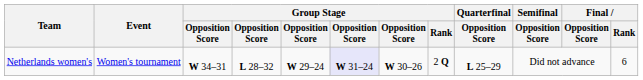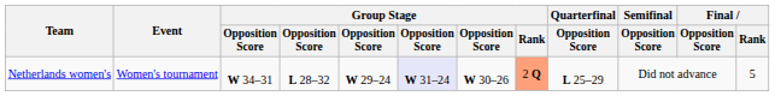 <table class="wikitable" style="font-size:90%">
 <tr>
 <th rowspan=2>Team</th>
 <th rowspan=2>Event</th>
 <th colspan=6>Group Stage</th>
 <th>Quarterfinal</th>
 <th>Semifinal</th>
 <th colspan=2>Final / </th>
 </tr>
 <tr style="font-size:95%">
 <th>Opposition<br>Score</th>
 <th>Opposition<br>Score</th>
 <th>Opposition<br>Score</th>
 <th>Opposition<br>Score</th>
 <th>Opposition<br>Score</th>
 <th>Rank</th>
 <th>Opposition<br>Score</th>
 <th>Opposition<br>Score</th>
 <th>Opposition<br>Score</th>
 <th>Rank</th>
 </tr>
 <tr align=center>
 <td align=left><a href='#'>Netherlands women's</a></td>
 <td align=left><a href='#'>Women's tournament</a></td>
 <td><br><strong>W</strong> 34–31</td>
 <td><br><strong>L</strong> 28–32</td>
 <td><br><strong>W</strong> 29–24</td>
 <td style="background: lavender;"><br><strong>W</strong> 31–24</td>
 <td><br><strong>W</strong> 30–26</td>
-<td>2 <strong>Q</strong></td>
+<td style="background: lightsalmon;">2 <strong>Q</strong></td>
 <td><br><strong>L</strong> 25–29</td>
 <td colspan=2>Did not advance</td>
-<td>6</td>
+<td>5</td>
 </tr>
 </table>
